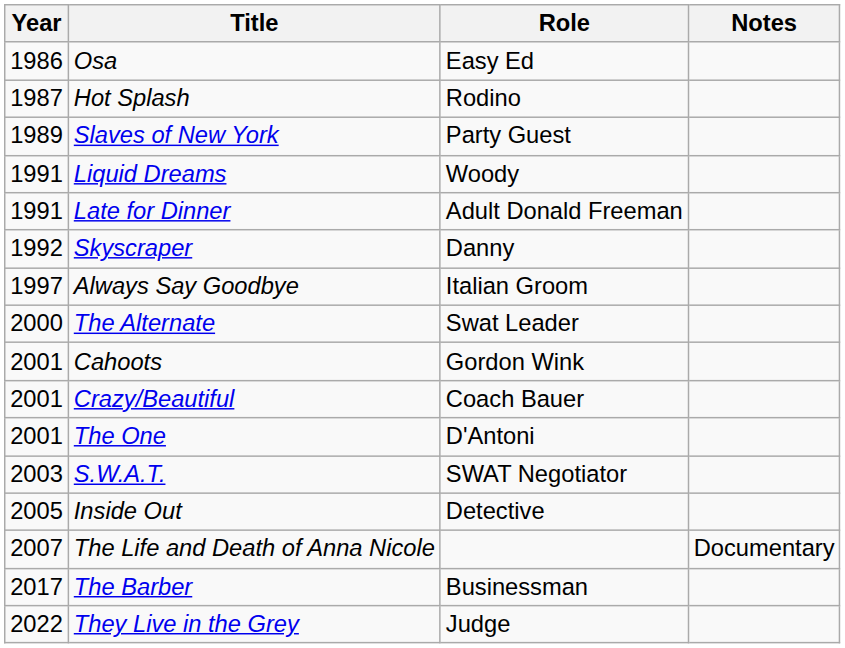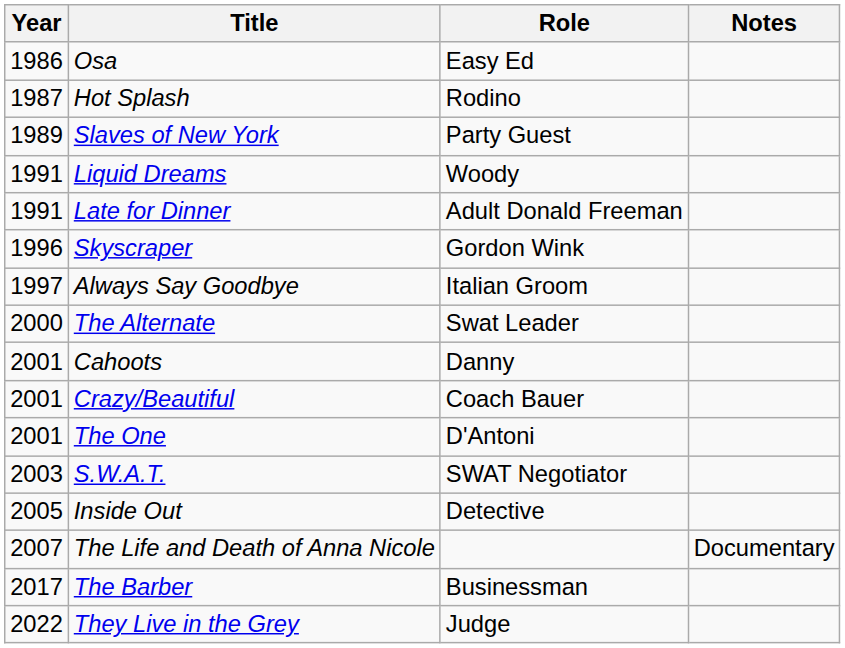 <table class="wikitable sortable">
 <tr>
 <th>Year</th>
 <th>Title</th>
 <th>Role</th>
 <th>Notes</th>
 </tr>
 <tr>
 <td>1986</td>
 <td><em>Osa</em></td>
 <td>Easy Ed</td>
 <td></td>
 </tr>
 <tr>
 <td>1987</td>
 <td><em>Hot Splash</em></td>
 <td>Rodino</td>
 <td></td>
 </tr>
 <tr>
 <td>1989</td>
 <td><em><a href='#'>Slaves of New York</a></em></td>
 <td>Party Guest</td>
 <td></td>
 </tr>
 <tr>
 <td>1991</td>
 <td><a href='#'><em>Liquid Dreams</em></a></td>
 <td>Woody</td>
 <td></td>
 </tr>
 <tr>
 <td>1991</td>
 <td><em><a href='#'>Late for Dinner</a></em></td>
 <td>Adult Donald Freeman</td>
 <td></td>
 </tr>
 <tr>
-<td>1992</td>
+<td>1996</td>
 <td><a href='#'><em>Skyscraper</em></a></td>
-<td>Danny</td>
+<td>Gordon Wink</td>
 <td></td>
 </tr>
 <tr>
 <td>1997</td>
 <td><em>Always Say Goodbye</em></td>
 <td>Italian Groom</td>
 <td></td>
 </tr>
 <tr>
 <td>2000</td>
 <td><a href='#'><em>The Alternate</em></a></td>
 <td>Swat Leader</td>
 <td></td>
 </tr>
 <tr>
 <td>2001</td>
 <td><em>Cahoots</em></td>
-<td>Gordon Wink</td>
+<td>Danny</td>
 <td></td>
 </tr>
 <tr>
 <td>2001</td>
 <td><em><a href='#'>Crazy/Beautiful</a></em></td>
 <td>Coach Bauer</td>
 <td></td>
 </tr>
 <tr>
 <td>2001</td>
 <td><a href='#'><em>The One</em></a></td>
 <td>D'Antoni</td>
 <td></td>
 </tr>
 <tr>
 <td>2003</td>
 <td><a href='#'><em>S.W.A.T.</em></a></td>
 <td>SWAT Negotiator</td>
 <td></td>
 </tr>
 <tr>
 <td>2005</td>
 <td><em>Inside Out</em></td>
 <td>Detective</td>
 <td></td>
 </tr>
 <tr>
 <td>2007</td>
 <td><em>The Life and Death of Anna Nicole</em></td>
 <td></td>
 <td>Documentary</td>
 </tr>
 <tr>
 <td>2017</td>
 <td><a href='#'><em>The Barber</em></a></td>
 <td>Businessman</td>
 <td></td>
 </tr>
 <tr>
 <td>2022</td>
 <td><em><a href='#'>They Live in the Grey</a></em></td>
 <td>Judge</td>
 <td></td>
 </tr>
 </table>
